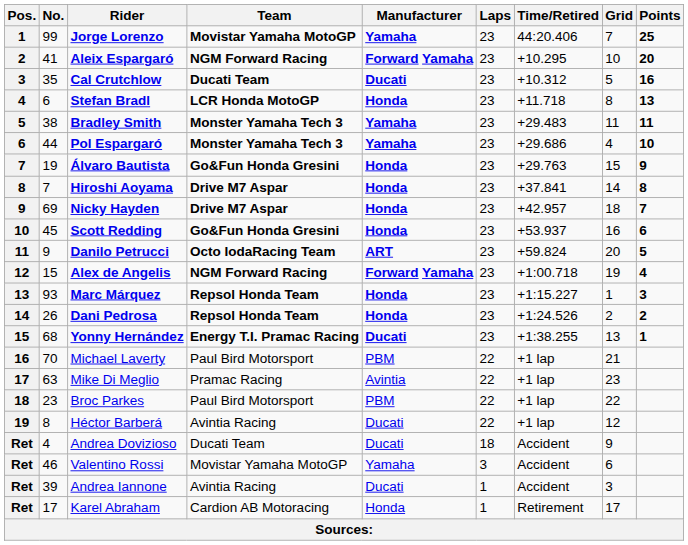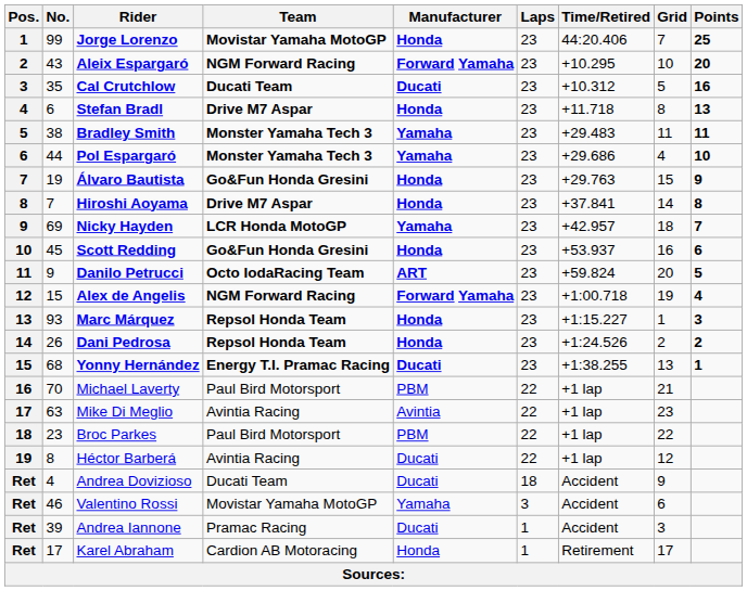 <table class="wikitable" style="font-size: 95%;">
 <tr>
 <th>Pos.</th>
 <th>No.</th>
 <th>Rider</th>
 <th>Team</th>
 <th>Manufacturer</th>
 <th>Laps</th>
 <th>Time/Retired</th>
 <th>Grid</th>
 <th>Points</th>
 </tr>
 <tr>
 <th>1</th>
 <td>99</td>
 <td> <strong><a href='#'>Jorge Lorenzo</a></strong></td>
 <td><strong>Movistar Yamaha MotoGP</strong></td>
-<td><strong><a href='#'>Yamaha</a></strong></td>
+<td><strong><a href='#'>Honda</a></strong></td>
 <td>23</td>
 <td>44:20.406</td>
 <td>7</td>
 <td><strong>25</strong></td>
 </tr>
 <tr>
 <th>2</th>
-<td>41</td>
+<td>43</td>
 <td> <strong><a href='#'>Aleix Espargaró</a></strong></td>
 <td><strong>NGM Forward Racing</strong></td>
 <td><strong><a href='#'>Forward</a> <a href='#'>Yamaha</a></strong></td>
 <td>23</td>
 <td>+10.295</td>
 <td>10</td>
 <td><strong>20</strong></td>
 </tr>
 <tr>
 <th>3</th>
 <td>35</td>
 <td> <strong><a href='#'>Cal Crutchlow</a></strong></td>
 <td><strong>Ducati Team</strong></td>
 <td><strong><a href='#'>Ducati</a></strong></td>
 <td>23</td>
 <td>+10.312</td>
 <td>5</td>
 <td><strong>16</strong></td>
 </tr>
 <tr>
 <th>4</th>
 <td>6</td>
 <td> <strong><a href='#'>Stefan Bradl</a></strong></td>
-<td><strong>LCR Honda MotoGP</strong></td>
+<td><strong>Drive M7 Aspar</strong></td>
 <td><strong><a href='#'>Honda</a></strong></td>
 <td>23</td>
 <td>+11.718</td>
 <td>8</td>
 <td><strong>13</strong></td>
 </tr>
 <tr>
 <th>5</th>
 <td>38</td>
 <td> <strong><a href='#'>Bradley Smith</a></strong></td>
 <td><strong>Monster Yamaha Tech 3</strong></td>
 <td><strong><a href='#'>Yamaha</a></strong></td>
 <td>23</td>
 <td>+29.483</td>
 <td>11</td>
 <td><strong>11</strong></td>
 </tr>
 <tr>
 <th>6</th>
 <td>44</td>
 <td> <strong><a href='#'>Pol Espargaró</a></strong></td>
 <td><strong>Monster Yamaha Tech 3</strong></td>
 <td><strong><a href='#'>Yamaha</a></strong></td>
 <td>23</td>
 <td>+29.686</td>
 <td>4</td>
 <td><strong>10</strong></td>
 </tr>
 <tr>
 <th>7</th>
 <td>19</td>
 <td> <strong><a href='#'>Álvaro Bautista</a></strong></td>
 <td><strong>Go&Fun Honda Gresini</strong></td>
 <td><strong><a href='#'>Honda</a></strong></td>
 <td>23</td>
 <td>+29.763</td>
 <td>15</td>
 <td><strong>9</strong></td>
 </tr>
 <tr>
 <th>8</th>
 <td>7</td>
 <td> <strong><a href='#'>Hiroshi Aoyama</a></strong></td>
 <td><strong>Drive M7 Aspar</strong></td>
 <td><strong><a href='#'>Honda</a></strong></td>
 <td>23</td>
 <td>+37.841</td>
 <td>14</td>
 <td><strong>8</strong></td>
 </tr>
 <tr>
 <th>9</th>
 <td>69</td>
 <td> <strong><a href='#'>Nicky Hayden</a></strong></td>
-<td><strong>Drive M7 Aspar</strong></td>
-<td><strong><a href='#'>Honda</a></strong></td>
+<td><strong>LCR Honda MotoGP</strong></td>
+<td><strong><a href='#'>Yamaha</a></strong></td>
 <td>23</td>
 <td>+42.957</td>
 <td>18</td>
 <td><strong>7</strong></td>
 </tr>
 <tr>
 <th>10</th>
 <td>45</td>
 <td> <strong><a href='#'>Scott Redding</a></strong></td>
 <td><strong>Go&Fun Honda Gresini</strong></td>
 <td><strong><a href='#'>Honda</a></strong></td>
 <td>23</td>
 <td>+53.937</td>
 <td>16</td>
 <td><strong>6</strong></td>
 </tr>
 <tr>
 <th>11</th>
 <td>9</td>
 <td> <strong><a href='#'>Danilo Petrucci</a></strong></td>
 <td><strong>Octo IodaRacing Team</strong></td>
 <td><strong><a href='#'>ART</a></strong></td>
 <td>23</td>
 <td>+59.824</td>
 <td>20</td>
 <td><strong>5</strong></td>
 </tr>
 <tr>
 <th>12</th>
 <td>15</td>
 <td> <strong><a href='#'>Alex de Angelis</a></strong></td>
 <td><strong>NGM Forward Racing</strong></td>
 <td><strong><a href='#'>Forward</a> <a href='#'>Yamaha</a></strong></td>
 <td>23</td>
 <td>+1:00.718</td>
 <td>19</td>
 <td><strong>4</strong></td>
 </tr>
 <tr>
 <th>13</th>
 <td>93</td>
 <td> <strong><a href='#'>Marc Márquez</a></strong></td>
 <td><strong>Repsol Honda Team</strong></td>
 <td><strong><a href='#'>Honda</a></strong></td>
 <td>23</td>
 <td>+1:15.227</td>
 <td>1</td>
 <td><strong>3</strong></td>
 </tr>
 <tr>
 <th>14</th>
 <td>26</td>
 <td> <strong><a href='#'>Dani Pedrosa</a></strong></td>
 <td><strong>Repsol Honda Team</strong></td>
 <td><strong><a href='#'>Honda</a></strong></td>
 <td>23</td>
 <td>+1:24.526</td>
 <td>2</td>
 <td><strong>2</strong></td>
 </tr>
 <tr>
 <th>15</th>
 <td>68</td>
 <td> <strong><a href='#'>Yonny Hernández</a></strong></td>
 <td><strong>Energy T.I. Pramac Racing</strong></td>
 <td><strong><a href='#'>Ducati</a></strong></td>
 <td>23</td>
 <td>+1:38.255</td>
 <td>13</td>
 <td><strong>1</strong></td>
 </tr>
 <tr>
 <th>16</th>
 <td>70</td>
 <td> <a href='#'>Michael Laverty</a></td>
 <td>Paul Bird Motorsport</td>
 <td><a href='#'>PBM</a></td>
 <td>22</td>
 <td>+1 lap</td>
 <td>21</td>
 <td></td>
 </tr>
 <tr>
 <th>17</th>
 <td>63</td>
 <td> <a href='#'>Mike Di Meglio</a></td>
-<td>Pramac Racing</td>
+<td>Avintia Racing</td>
 <td><a href='#'>Avintia</a></td>
 <td>22</td>
 <td>+1 lap</td>
 <td>23</td>
 <td></td>
 </tr>
 <tr>
 <th>18</th>
 <td>23</td>
 <td> <a href='#'>Broc Parkes</a></td>
 <td>Paul Bird Motorsport</td>
 <td><a href='#'>PBM</a></td>
 <td>22</td>
 <td>+1 lap</td>
 <td>22</td>
 <td></td>
 </tr>
 <tr>
 <th>19</th>
 <td>8</td>
 <td> <a href='#'>Héctor Barberá</a></td>
 <td>Avintia Racing</td>
 <td><a href='#'>Ducati</a></td>
 <td>22</td>
 <td>+1 lap</td>
 <td>12</td>
 <td></td>
 </tr>
 <tr>
 <th>Ret</th>
 <td>4</td>
 <td> <a href='#'>Andrea Dovizioso</a></td>
 <td>Ducati Team</td>
 <td><a href='#'>Ducati</a></td>
 <td>18</td>
 <td>Accident</td>
 <td>9</td>
 <td></td>
 </tr>
 <tr>
 <th>Ret</th>
 <td>46</td>
 <td> <a href='#'>Valentino Rossi</a></td>
 <td>Movistar Yamaha MotoGP</td>
 <td><a href='#'>Yamaha</a></td>
 <td>3</td>
 <td>Accident</td>
 <td>6</td>
 <td></td>
 </tr>
 <tr>
 <th>Ret</th>
 <td>39</td>
 <td> <a href='#'>Andrea Iannone</a></td>
-<td>Avintia Racing</td>
+<td>Pramac Racing</td>
 <td><a href='#'>Ducati</a></td>
 <td>1</td>
 <td>Accident</td>
 <td>3</td>
 <td></td>
 </tr>
 <tr>
 <th>Ret</th>
 <td>17</td>
 <td> <a href='#'>Karel Abraham</a></td>
 <td>Cardion AB Motoracing</td>
 <td><a href='#'>Honda</a></td>
 <td>1</td>
 <td>Retirement</td>
 <td>17</td>
 <td></td>
 </tr>
 <tr>
 <th colspan=9>Sources: </th>
 </tr>
 </table>
